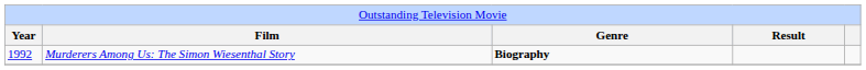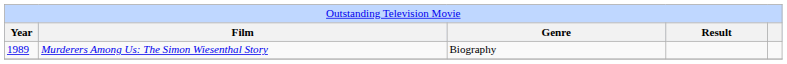 <table class="wikitable plainrowheaders" style="font-size: 90%" width=80%>
 <tr ---- bgcolor="#bfd7ff">
 <td colspan=6 align=center><a href='#'>Outstanding Television Movie</a></td>
 </tr>
 <tr ---- bgcolor="#bfd7ff">
 <th scope="col" style="width:1%;">Year</th>
 <th scope="col" style="width:28%;">Film</th>
 <th scope="col" style="width:15%;">Genre</th>
 <th scope="col" style="width:7%;">Result</th>
 <th scope="col" style="width:1%;"></th>
 </tr>
 <tr>
-<td><a href='#'>1992</a></td>
+<td><a href='#'>1989</a></td>
 <td><em><a href='#'>Murderers Among Us: The Simon Wiesenthal Story</a></em></td>
-<td><strong>Biography</strong></td>
+<td>Biography</td>
 <td></td>
 <td></td>
 </tr>
 <tr>
 </tr>
 </table>
